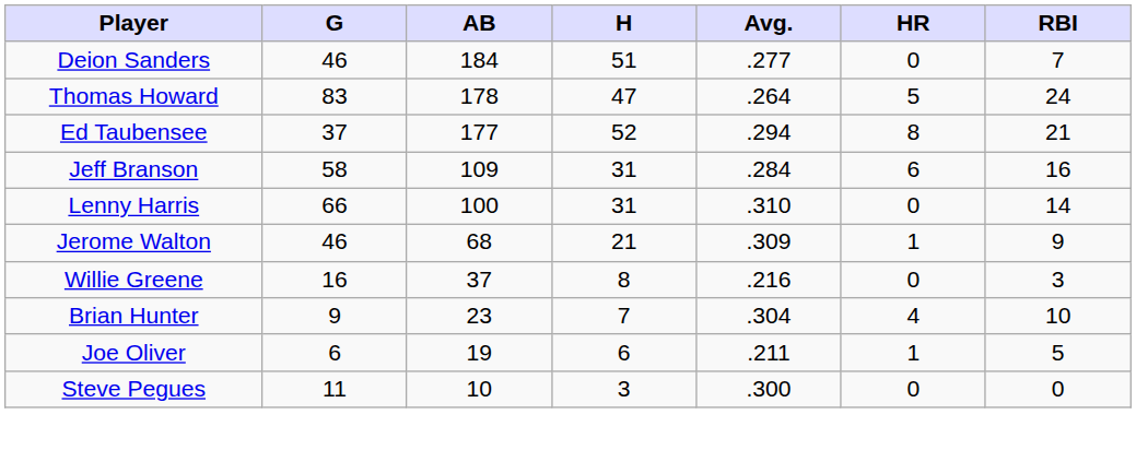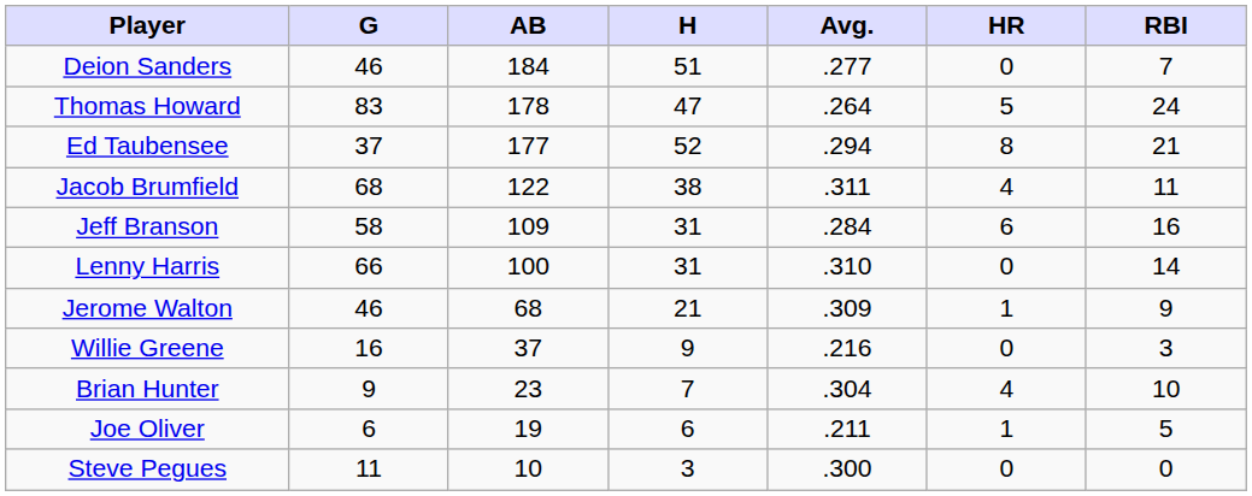 <table class="wikitable sortable">
 <tr>
 <th style="background:#ddf; width:16%;">Player</th>
 <th style="background:#ddf; width:9%;">G</th>
 <th style="background:#ddf; width:9%;">AB</th>
 <th style="background:#ddf; width:9%;">H</th>
 <th style="background:#ddf; width:9%;">Avg.</th>
 <th style="background:#ddf; width:9%;">HR</th>
 <th style="background:#ddf; width:9%;">RBI</th>
 </tr>
 <tr align=center>
 <td><a href='#'>Deion Sanders</a></td>
 <td>46</td>
 <td>184</td>
 <td>51</td>
 <td>.277</td>
 <td>0</td>
 <td>7</td>
 </tr>
 <tr align=center>
 <td><a href='#'>Thomas Howard</a></td>
 <td>83</td>
 <td>178</td>
 <td>47</td>
 <td>.264</td>
 <td>5</td>
 <td>24</td>
 </tr>
 <tr align=center>
 <td><a href='#'>Ed Taubensee</a></td>
 <td>37</td>
 <td>177</td>
 <td>52</td>
 <td>.294</td>
 <td>8</td>
 <td>21</td>
 </tr>
 <tr align=center>
+<td><a href='#'>Jacob Brumfield</a></td>
+<td>68</td>
+<td>122</td>
+<td>38</td>
+<td>.311</td>
+<td>4</td>
+<td>11</td>
+</tr>
+<tr align=center>
 <td><a href='#'>Jeff Branson</a></td>
 <td>58</td>
 <td>109</td>
 <td>31</td>
 <td>.284</td>
 <td>6</td>
 <td>16</td>
 </tr>
 <tr align=center>
 <td><a href='#'>Lenny Harris</a></td>
 <td>66</td>
 <td>100</td>
 <td>31</td>
 <td>.310</td>
 <td>0</td>
 <td>14</td>
 </tr>
 <tr align=center>
 <td><a href='#'>Jerome Walton</a></td>
 <td>46</td>
 <td>68</td>
 <td>21</td>
 <td>.309</td>
 <td>1</td>
 <td>9</td>
 </tr>
 <tr align=center>
 <td><a href='#'>Willie Greene</a></td>
 <td>16</td>
 <td>37</td>
-<td>8</td>
+<td>9</td>
 <td>.216</td>
 <td>0</td>
 <td>3</td>
 </tr>
 <tr align=center>
 <td><a href='#'>Brian Hunter</a></td>
 <td>9</td>
 <td>23</td>
 <td>7</td>
 <td>.304</td>
 <td>4</td>
 <td>10</td>
 </tr>
 <tr align=center>
 <td><a href='#'>Joe Oliver</a></td>
 <td>6</td>
 <td>19</td>
 <td>6</td>
 <td>.211</td>
 <td>1</td>
 <td>5</td>
 </tr>
 <tr align=center>
 <td><a href='#'>Steve Pegues</a></td>
 <td>11</td>
 <td>10</td>
 <td>3</td>
 <td>.300</td>
 <td>0</td>
 <td>0</td>
 </tr>
 </table>
